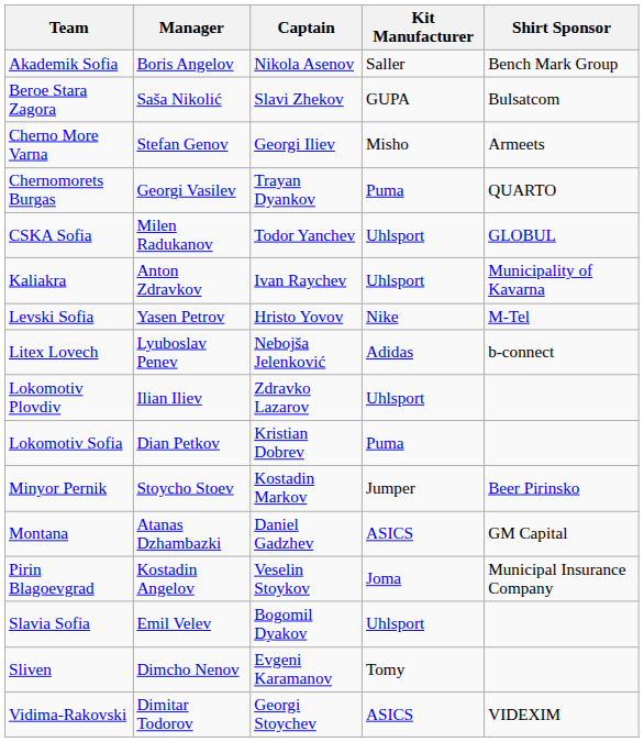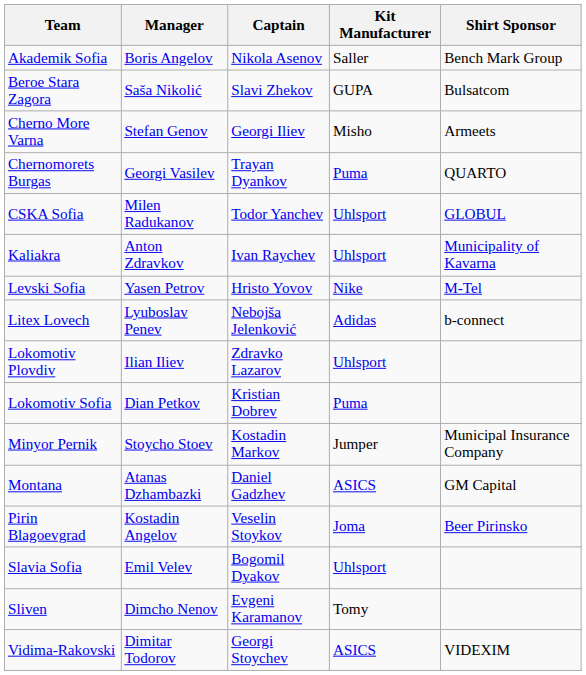 <table class="wikitable sortable">
 <tr>
 <th>Team</th>
 <th>Manager</th>
 <th>Captain</th>
 <th>Kit Manufacturer</th>
 <th>Shirt Sponsor</th>
 </tr>
 <tr>
 <td><a href='#'>Akademik Sofia</a></td>
 <td> <a href='#'>Boris Angelov</a></td>
 <td> <a href='#'>Nikola Asenov</a></td>
 <td>Saller</td>
 <td>Bench Mark Group</td>
 </tr>
 <tr>
 <td><a href='#'>Beroe Stara Zagora</a></td>
 <td> <a href='#'>Saša Nikolić</a></td>
 <td> <a href='#'>Slavi Zhekov</a></td>
 <td>GUPA</td>
 <td>Bulsatcom</td>
 </tr>
 <tr>
 <td><a href='#'>Cherno More Varna</a></td>
 <td> <a href='#'>Stefan Genov</a></td>
 <td> <a href='#'>Georgi Iliev</a></td>
 <td>Misho</td>
 <td>Armeets</td>
 </tr>
 <tr>
 <td><a href='#'>Chernomorets Burgas</a></td>
 <td> <a href='#'>Georgi Vasilev</a></td>
 <td> <a href='#'>Trayan Dyankov</a></td>
 <td><a href='#'>Puma</a></td>
 <td>QUARTO</td>
 </tr>
 <tr>
 <td><a href='#'>CSKA Sofia</a></td>
 <td> <a href='#'>Milen Radukanov</a></td>
 <td> <a href='#'>Todor Yanchev</a></td>
 <td><a href='#'>Uhlsport</a></td>
 <td><a href='#'>GLOBUL</a></td>
 </tr>
 <tr>
 <td><a href='#'>Kaliakra</a></td>
 <td> <a href='#'>Anton Zdravkov</a></td>
 <td> <a href='#'>Ivan Raychev</a></td>
 <td><a href='#'>Uhlsport</a></td>
 <td><a href='#'>Municipality of Kavarna</a></td>
 </tr>
 <tr>
 <td><a href='#'>Levski Sofia</a></td>
 <td> <a href='#'>Yasen Petrov</a></td>
 <td> <a href='#'>Hristo Yovov</a></td>
 <td><a href='#'>Nike</a></td>
 <td><a href='#'>M-Tel</a></td>
 </tr>
 <tr>
 <td><a href='#'>Litex Lovech</a></td>
 <td> <a href='#'>Lyuboslav Penev</a></td>
 <td> <a href='#'>Nebojša Jelenković</a></td>
 <td><a href='#'>Adidas</a></td>
 <td>b-connect</td>
 </tr>
 <tr>
 <td><a href='#'>Lokomotiv Plovdiv</a></td>
 <td> <a href='#'>Ilian Iliev</a></td>
 <td> <a href='#'>Zdravko Lazarov</a></td>
 <td><a href='#'>Uhlsport</a></td>
 <td></td>
 </tr>
 <tr>
 <td><a href='#'>Lokomotiv Sofia</a></td>
 <td> <a href='#'>Dian Petkov</a></td>
 <td> <a href='#'>Kristian Dobrev</a></td>
 <td><a href='#'>Puma</a></td>
 <td></td>
 </tr>
 <tr>
 <td><a href='#'>Minyor Pernik</a></td>
 <td> <a href='#'>Stoycho Stoev</a></td>
 <td> <a href='#'>Kostadin Markov</a></td>
 <td>Jumper</td>
-<td><a href='#'>Beer Pirinsko</a></td>
+<td>Municipal Insurance Company</td>
 </tr>
 <tr>
 <td><a href='#'>Montana</a></td>
 <td> <a href='#'>Atanas Dzhambazki</a></td>
 <td> <a href='#'>Daniel Gadzhev</a></td>
 <td><a href='#'>ASICS</a></td>
 <td>GM Capital</td>
 </tr>
 <tr>
 <td><a href='#'>Pirin Blagoevgrad</a></td>
 <td> <a href='#'>Kostadin Angelov</a></td>
 <td> <a href='#'>Veselin Stoykov</a></td>
 <td><a href='#'>Joma</a></td>
-<td>Municipal Insurance Company</td>
+<td><a href='#'>Beer Pirinsko</a></td>
 </tr>
 <tr>
 <td><a href='#'>Slavia Sofia</a></td>
 <td> <a href='#'>Emil Velev</a></td>
 <td> <a href='#'>Bogomil Dyakov</a></td>
 <td><a href='#'>Uhlsport</a></td>
 <td></td>
 </tr>
 <tr>
 <td><a href='#'>Sliven</a></td>
 <td> <a href='#'>Dimcho Nenov</a></td>
 <td> <a href='#'>Evgeni Karamanov</a></td>
 <td>Tomy</td>
 <td></td>
 </tr>
 <tr>
 <td><a href='#'>Vidima-Rakovski</a></td>
 <td> <a href='#'>Dimitar Todorov</a></td>
 <td> <a href='#'>Georgi Stoychev</a></td>
 <td><a href='#'>ASICS</a></td>
 <td>VIDEXIM</td>
 </tr>
 </table>
